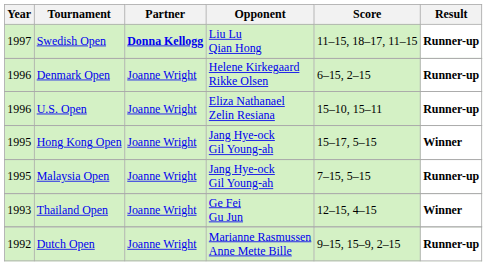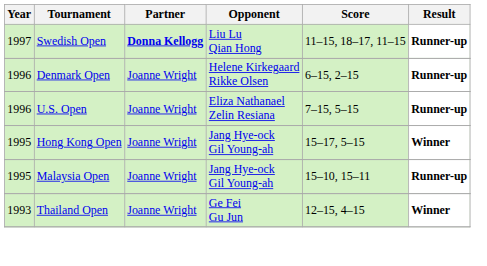 <table class="sortable wikitable" style="font-size: 90%;">
 <tr>
 <th>Year</th>
 <th>Tournament</th>
 <th>Partner</th>
 <th>Opponent</th>
 <th>Score</th>
 <th>Result</th>
 </tr>
 <tr style="background:#D4F1C5">
 <td align="center">1997</td>
 <td align="left"><a href='#'>Swedish Open</a></td>
 <td align="left"><strong> <a href='#'>Donna Kellogg</a></strong></td>
 <td align="left"> <a href='#'>Liu Lu</a> <br>  <a href='#'>Qian Hong</a></td>
 <td align="left">11–15, 18–17, 11–15</td>
 <td style="text-align:left; background:white"> <strong>Runner-up</strong></td>
 </tr>
 <tr>
 </tr>
 <tr style="background:#D4F1C5">
 <td align="center">1996</td>
 <td align="left"><a href='#'>Denmark Open</a></td>
 <td align="left"> <a href='#'>Joanne Wright</a></td>
 <td align="left"> <a href='#'>Helene Kirkegaard</a> <br>  <a href='#'>Rikke Olsen</a></td>
 <td align="left">6–15, 2–15</td>
 <td style="text-align:left; background:white"> <strong>Runner-up</strong></td>
 </tr>
 <tr>
 </tr>
 <tr style="background:#D4F1C5">
 <td align="center">1996</td>
 <td align="left"><a href='#'>U.S. Open</a></td>
 <td align="left"> <a href='#'>Joanne Wright</a></td>
 <td align="left"> <a href='#'>Eliza Nathanael</a> <br>  <a href='#'>Zelin Resiana</a></td>
-<td align="left">15–10, 15–11</td>
+<td align="left">7–15, 5–15</td>
 <td style="text-align:left; background:white"> <strong>Runner-up</strong></td>
 </tr>
 <tr>
 </tr>
 <tr style="background:#D4F1C5">
 <td align="center">1995</td>
 <td align="left"><a href='#'>Hong Kong Open</a></td>
 <td align="left"> <a href='#'>Joanne Wright</a></td>
 <td align="left"> <a href='#'>Jang Hye-ock</a> <br>  <a href='#'>Gil Young-ah</a></td>
 <td align="left">15–17, 5–15</td>
 <td style="text-align:left; background:white"> <strong>Winner</strong></td>
 </tr>
 <tr>
 </tr>
 <tr style="background:#D4F1C5">
 <td align="center">1995</td>
 <td align="left"><a href='#'>Malaysia Open</a></td>
 <td align="left"> <a href='#'>Joanne Wright</a></td>
 <td align="left"> <a href='#'>Jang Hye-ock</a> <br>  <a href='#'>Gil Young-ah</a></td>
-<td align="left">7–15, 5–15</td>
+<td align="left">15–10, 15–11</td>
 <td style="text-align:left; background:white"> <strong>Runner-up</strong></td>
 </tr>
 <tr>
 </tr>
 <tr style="background:#D4F1C5">
 <td align="center">1993</td>
 <td align="left"><a href='#'>Thailand Open</a></td>
 <td align="left"> <a href='#'>Joanne Wright</a></td>
 <td align="left"> <a href='#'>Ge Fei</a> <br>  <a href='#'>Gu Jun</a></td>
 <td align="left">12–15, 4–15</td>
 <td style="text-align:left; background:white"> <strong>Winner</strong></td>
 </tr>
 <tr>
 </tr>
-<tr style="background:#D4F1C5">
-<td align="center">1992</td>
-<td align="left"><a href='#'>Dutch Open</a></td>
-<td align="left"> <a href='#'>Joanne Wright</a></td>
-<td align="left"> <a href='#'>Marianne Rasmussen</a> <br>  <a href='#'>Anne Mette Bille</a></td>
-<td align="left">9–15, 15–9, 2–15</td>
-<td style="text-align:left; background:white"> <strong>Runner-up</strong></td>
-</tr>
 </table>
